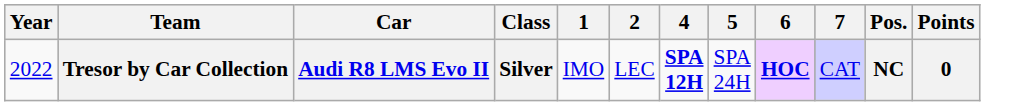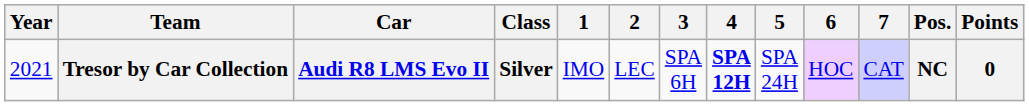 <table class="wikitable" border="1" style="text-align:center; font-size:85%;">
 <tr>
 <th>Year</th>
 <th>Team</th>
 <th>Car</th>
 <th>Class</th>
 <th>1</th>
 <th>2</th>
+<th>3</th>
 <th>4</th>
 <th>5</th>
 <th>6</th>
 <th>7</th>
 <th>Pos.</th>
 <th>Points</th>
 </tr>
 <tr>
-<td><a href='#'>2022</a></td>
+<td><a href='#'>2021</a></td>
 <th nowrap>Tresor by Car Collection</th>
 <th nowrap><a href='#'>Audi R8 LMS Evo II</a></th>
 <th>Silver</th>
 <td style="background:#;"><a href='#'>IMO</a></td>
 <td style="background:#;"><a href='#'>LEC</a></td>
+<td style="background:#;"><a href='#'>SPA<br>6H</a></td>
 <td style="background:#;"><strong><a href='#'>SPA<br>12H</a></strong></td>
 <td style="background:#;"><a href='#'>SPA<br>24H</a></td>
-<td style="background:#EFCFFF;"><strong><a href='#'>HOC</a><br></strong></td>
+<td style="background:#EFCFFF;"><a href='#'>HOC</a><br></td>
 <td style="background:#CFCFFF;"><a href='#'>CAT</a><br></td>
 <th>NC</th>
 <th>0</th>
 </tr>
 </table>
